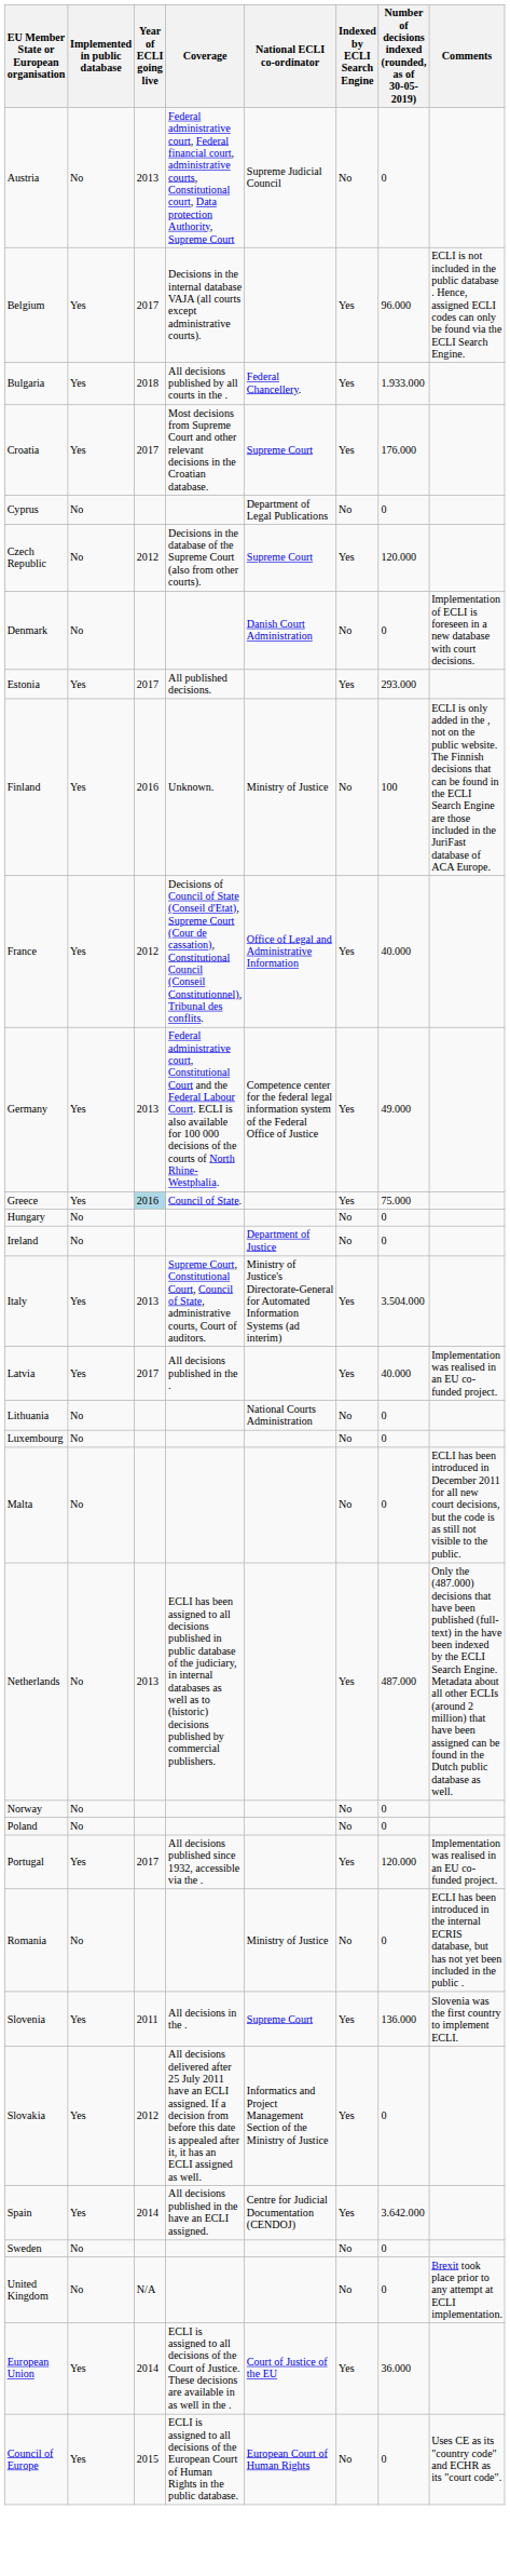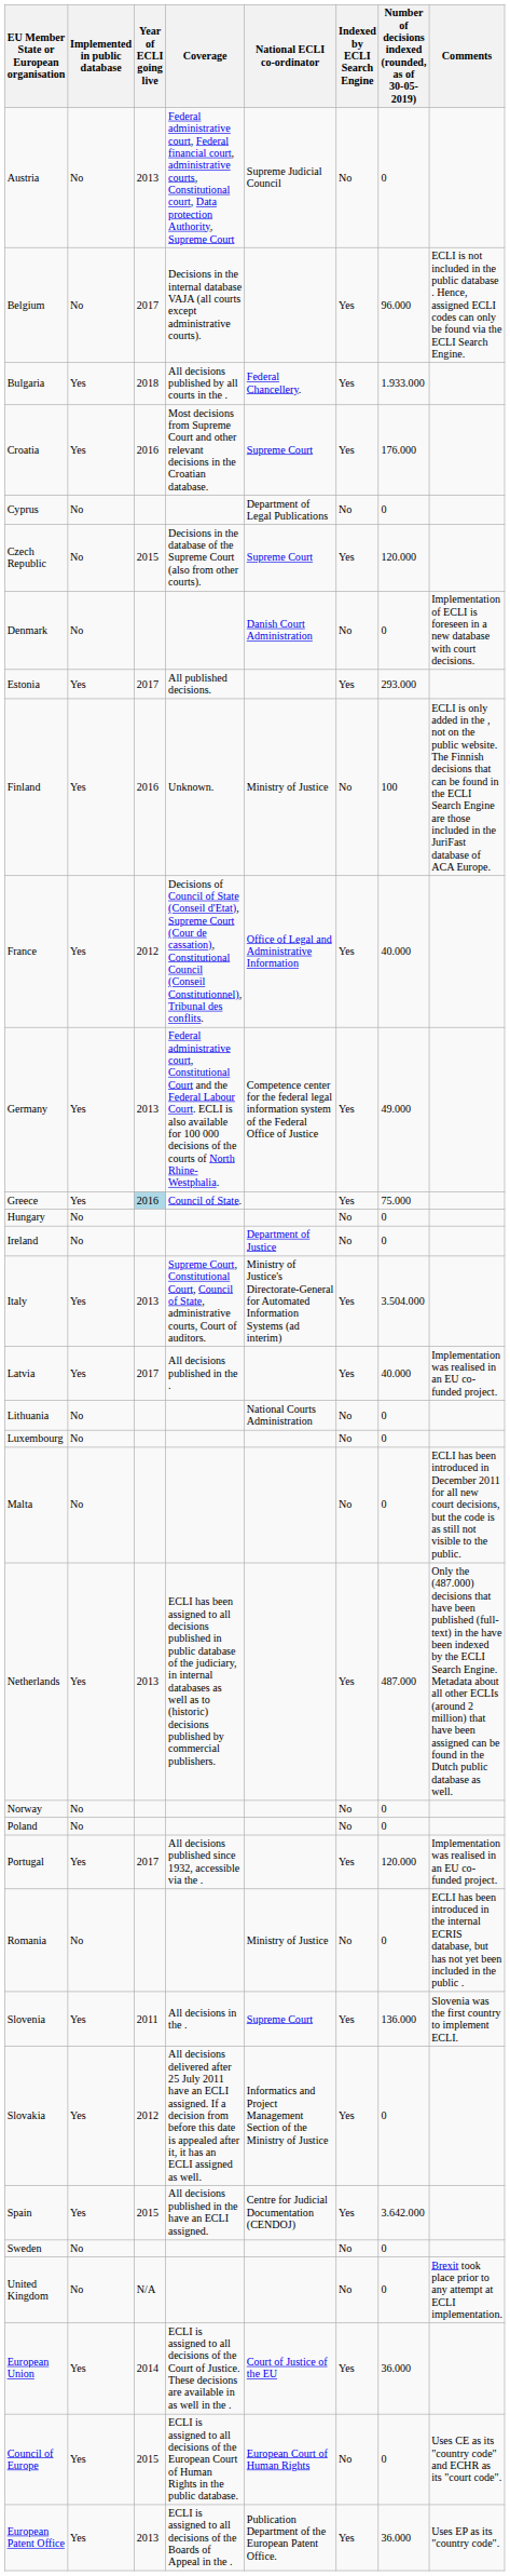 <table class="wikitable">
 <tr>
 <th>EU Member<br>State or European organisation</th>
 <th>Implemented<br>in public<br>database</th>
 <th>Year of<br>ECLI<br>going live</th>
 <th>Coverage</th>
 <th>National ECLI<br>co-ordinator</th>
 <th>Indexed by<br>ECLI<br>Search<br>Engine</th>
 <th>Number of<br>decisions<br>indexed<br>(rounded,<br>as of<br>30-05-2019)</th>
 <th>Comments</th>
 </tr>
 <tr>
 <td>Austria</td>
 <td>No</td>
 <td>2013</td>
 <td><a href='#'>Federal administrative court</a>, <a href='#'>Federal financial court</a>, <a href='#'>administrative courts</a>, <a href='#'>Constitutional court</a>, <a href='#'>Data protection Authority</a>, <a href='#'>Supreme Court</a></td>
 <td>Supreme Judicial Council</td>
 <td>No</td>
 <td>0</td>
 <td></td>
 </tr>
 <tr>
 <td>Belgium</td>
-<td>Yes</td>
+<td>No</td>
 <td>2017</td>
 <td>Decisions in the internal database VAJA (all courts except administrative courts).</td>
 <td></td>
 <td>Yes</td>
 <td>96.000</td>
 <td>ECLI is not included in the public database . Hence, assigned ECLI codes can only be found via the ECLI Search Engine.</td>
 </tr>
 <tr>
 <td>Bulgaria</td>
 <td>Yes</td>
 <td>2018</td>
 <td>All decisions published by all courts in the .</td>
 <td><a href='#'>Federal Chancellery</a>.</td>
 <td>Yes</td>
 <td>1.933.000</td>
 <td></td>
 </tr>
 <tr>
 <td>Croatia</td>
 <td>Yes</td>
-<td>2017</td>
+<td>2016</td>
 <td>Most decisions from Supreme Court and other relevant decisions in the Croatian database.</td>
 <td><a href='#'>Supreme Court</a></td>
 <td>Yes</td>
 <td>176.000</td>
 <td></td>
 </tr>
 <tr>
 <td>Cyprus</td>
 <td>No</td>
 <td></td>
 <td></td>
 <td>Department of Legal Publications</td>
 <td>No</td>
 <td>0</td>
 <td></td>
 </tr>
 <tr>
 <td>Czech Republic</td>
 <td>No</td>
-<td>2012</td>
+<td>2015</td>
 <td>Decisions in the database of the Supreme Court (also from other courts).</td>
 <td><a href='#'>Supreme Court</a></td>
 <td>Yes</td>
 <td>120.000</td>
 <td></td>
 </tr>
 <tr>
 <td>Denmark</td>
 <td>No</td>
 <td></td>
 <td></td>
 <td><a href='#'>Danish Court Administration</a></td>
 <td>No</td>
 <td>0</td>
 <td>Implementation of ECLI is foreseen in a new database with court decisions.</td>
 </tr>
 <tr>
 <td>Estonia</td>
 <td>Yes</td>
 <td>2017</td>
 <td>All published decisions.</td>
 <td></td>
 <td>Yes</td>
 <td>293.000</td>
 <td></td>
 </tr>
 <tr>
 <td>Finland</td>
 <td>Yes</td>
 <td>2016</td>
 <td>Unknown.</td>
 <td>Ministry of Justice</td>
 <td>No</td>
 <td>100</td>
 <td>ECLI is only added in the , not on the  public website. The Finnish decisions that can be found in the ECLI Search Engine are those included in the JuriFast database of ACA Europe.</td>
 </tr>
 <tr>
 <td>France</td>
 <td>Yes</td>
 <td>2012</td>
 <td>Decisions of <a href='#'>Council of State (Conseil d'Etat)</a>, <a href='#'>Supreme Court (Cour de cassation)</a>, <a href='#'>Constitutional Council (Conseil Constitutionnel)</a>, <a href='#'>Tribunal des conflits</a>.</td>
 <td><a href='#'>Office of Legal and Administrative Information</a></td>
 <td>Yes</td>
 <td>40.000</td>
 <td></td>
 </tr>
 <tr>
 <td>Germany</td>
 <td>Yes</td>
 <td>2013</td>
 <td><a href='#'>Federal administrative court</a>, <a href='#'>Constitutional Court</a> and the <a href='#'>Federal Labour Court</a>. ECLI is also available for 100 000 decisions of the courts of <a href='#'>North Rhine-Westphalia</a>.</td>
 <td>Competence center for the federal legal information system of the Federal Office of Justice</td>
 <td>Yes</td>
 <td>49.000</td>
 <td></td>
 </tr>
 <tr>
 <td>Greece</td>
 <td>Yes</td>
 <td style="background: lightblue;">2016</td>
 <td><a href='#'>Council of State</a>.</td>
 <td></td>
 <td>Yes</td>
 <td>75.000</td>
 <td></td>
 </tr>
 <tr>
 <td>Hungary</td>
 <td>No</td>
 <td></td>
 <td></td>
 <td></td>
 <td>No</td>
 <td>0</td>
 <td></td>
 </tr>
 <tr>
 <td>Ireland</td>
 <td>No</td>
 <td></td>
 <td></td>
 <td><a href='#'>Department of Justice</a></td>
 <td>No</td>
 <td>0</td>
 <td></td>
 </tr>
 <tr>
 <td>Italy</td>
 <td>Yes</td>
 <td>2013</td>
 <td><a href='#'>Supreme Court</a>, <a href='#'>Constitutional Court</a>, <a href='#'>Council of State</a>, administrative courts, Court of auditors.</td>
 <td>Ministry of Justice's Directorate‑General for Automated Information Systems (ad interim)</td>
 <td>Yes</td>
 <td>3.504.000</td>
 <td></td>
 </tr>
 <tr>
 <td>Latvia</td>
 <td>Yes</td>
 <td>2017</td>
 <td>All decisions published in the .</td>
 <td></td>
 <td>Yes</td>
 <td>40.000</td>
 <td>Implementation was realised in an EU co-funded project.</td>
 </tr>
 <tr>
 <td>Lithuania</td>
 <td>No</td>
 <td></td>
 <td></td>
 <td>National Courts Administration</td>
 <td>No</td>
 <td>0</td>
 <td></td>
 </tr>
 <tr>
 <td>Luxembourg</td>
 <td>No</td>
 <td></td>
 <td></td>
 <td></td>
 <td>No</td>
 <td>0</td>
 <td></td>
 </tr>
 <tr>
 <td>Malta</td>
 <td>No</td>
 <td></td>
 <td></td>
 <td></td>
 <td>No</td>
 <td>0</td>
 <td>ECLI has been introduced in December 2011 for all new court decisions, but the code is as still not visible to the public.</td>
 </tr>
 <tr>
 <td>Netherlands</td>
-<td>No</td>
+<td>Yes</td>
 <td>2013</td>
 <td>ECLI has been assigned to all decisions published in public database of the judiciary, in internal databases as well as to (historic) decisions published by commercial publishers.</td>
 <td></td>
 <td>Yes</td>
 <td>487.000</td>
 <td>Only the (487.000) decisions that have been published (full-text) in the  have been indexed by the ECLI Search Engine. Metadata about all other ECLIs (around 2 million) that have been assigned can be found in the Dutch public database as well.</td>
 </tr>
 <tr>
 <td>Norway</td>
 <td>No</td>
 <td></td>
 <td></td>
 <td></td>
 <td>No</td>
 <td>0</td>
 <td></td>
 </tr>
 <tr>
 <td>Poland</td>
 <td>No</td>
 <td></td>
 <td></td>
 <td></td>
 <td>No</td>
 <td>0</td>
 <td></td>
 </tr>
 <tr>
 <td>Portugal</td>
 <td>Yes</td>
 <td>2017</td>
 <td>All decisions published since 1932, accessible via the .</td>
 <td></td>
 <td>Yes</td>
 <td>120.000</td>
 <td>Implementation was realised in an EU co-funded project.</td>
 </tr>
 <tr>
 <td>Romania</td>
 <td>No</td>
 <td></td>
 <td></td>
 <td>Ministry of Justice</td>
 <td>No</td>
 <td>0</td>
 <td>ECLI has been introduced in the internal ECRIS database, but has not yet been included in the public .</td>
 </tr>
 <tr>
 <td>Slovenia</td>
 <td>Yes</td>
 <td>2011</td>
 <td>All decisions in the .</td>
 <td><a href='#'>Supreme Court</a></td>
 <td>Yes</td>
 <td>136.000</td>
 <td>Slovenia was the first country to implement ECLI.</td>
 </tr>
 <tr>
 <td>Slovakia</td>
 <td>Yes</td>
 <td>2012</td>
 <td>All decisions delivered after 25 July 2011 have an ECLI assigned. If a decision from before this date is appealed after it, it has an ECLI assigned as well.</td>
 <td>Informatics and Project Management Section of the Ministry of Justice</td>
 <td>Yes</td>
 <td>0</td>
 <td></td>
 </tr>
 <tr>
 <td>Spain</td>
 <td>Yes</td>
-<td>2014</td>
+<td>2015</td>
 <td>All decisions published in the  have an ECLI assigned.</td>
 <td>Centre for Judicial Documentation (CENDOJ)</td>
 <td>Yes</td>
 <td>3.642.000</td>
 <td></td>
 </tr>
 <tr>
 <td>Sweden</td>
 <td>No</td>
 <td></td>
 <td></td>
 <td></td>
 <td>No</td>
 <td>0</td>
 <td></td>
 </tr>
 <tr>
 <td>United Kingdom</td>
 <td>No</td>
 <td>N/A</td>
 <td></td>
 <td></td>
 <td>No</td>
 <td>0</td>
 <td><a href='#'>Brexit</a> took place prior to any attempt at ECLI implementation.</td>
 </tr>
 <tr>
 <td><a href='#'>European Union</a></td>
 <td>Yes</td>
 <td>2014</td>
 <td>ECLI is assigned to all decisions of the Court of Justice. These decisions are available in  as well in the .</td>
 <td><a href='#'>Court of Justice of the EU</a></td>
 <td>Yes</td>
 <td>36.000</td>
 <td></td>
 </tr>
 <tr>
 <td><a href='#'>Council of Europe</a></td>
 <td>Yes</td>
 <td>2015</td>
 <td>ECLI is assigned to all decisions of the European Court of Human Rights in the public  database.</td>
 <td><a href='#'>European Court of Human Rights</a></td>
 <td>No</td>
 <td>0</td>
 <td>Uses CE as its "country code" and ECHR as its "court code".</td>
 </tr>
+<tr>
+<td><a href='#'>European Patent Office</a></td>
+<td>Yes</td>
+<td>2013</td>
+<td>ECLI is assigned to all decisions of the Boards of Appeal in the .</td>
+<td>Publication Department of the European Patent Office.</td>
+<td>Yes</td>
+<td>36.000</td>
+<td>Uses EP as its "country code".</td>
+</tr>
 </table>
